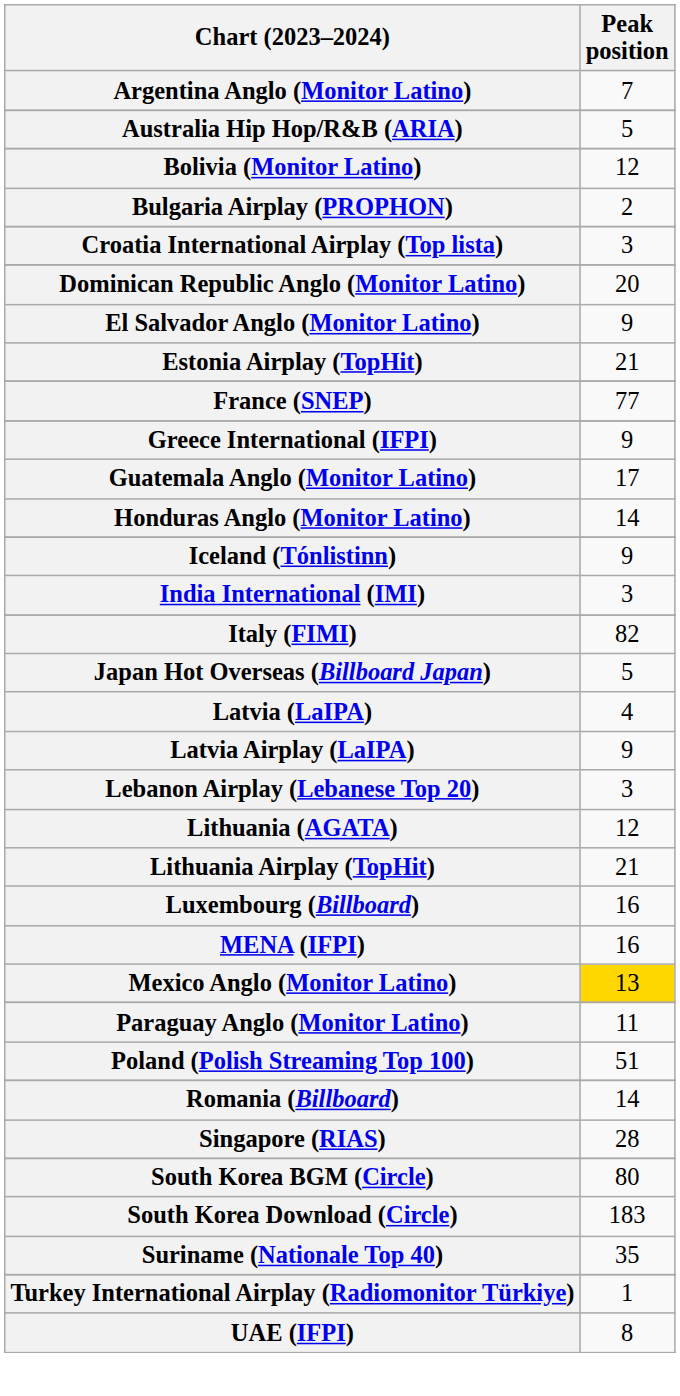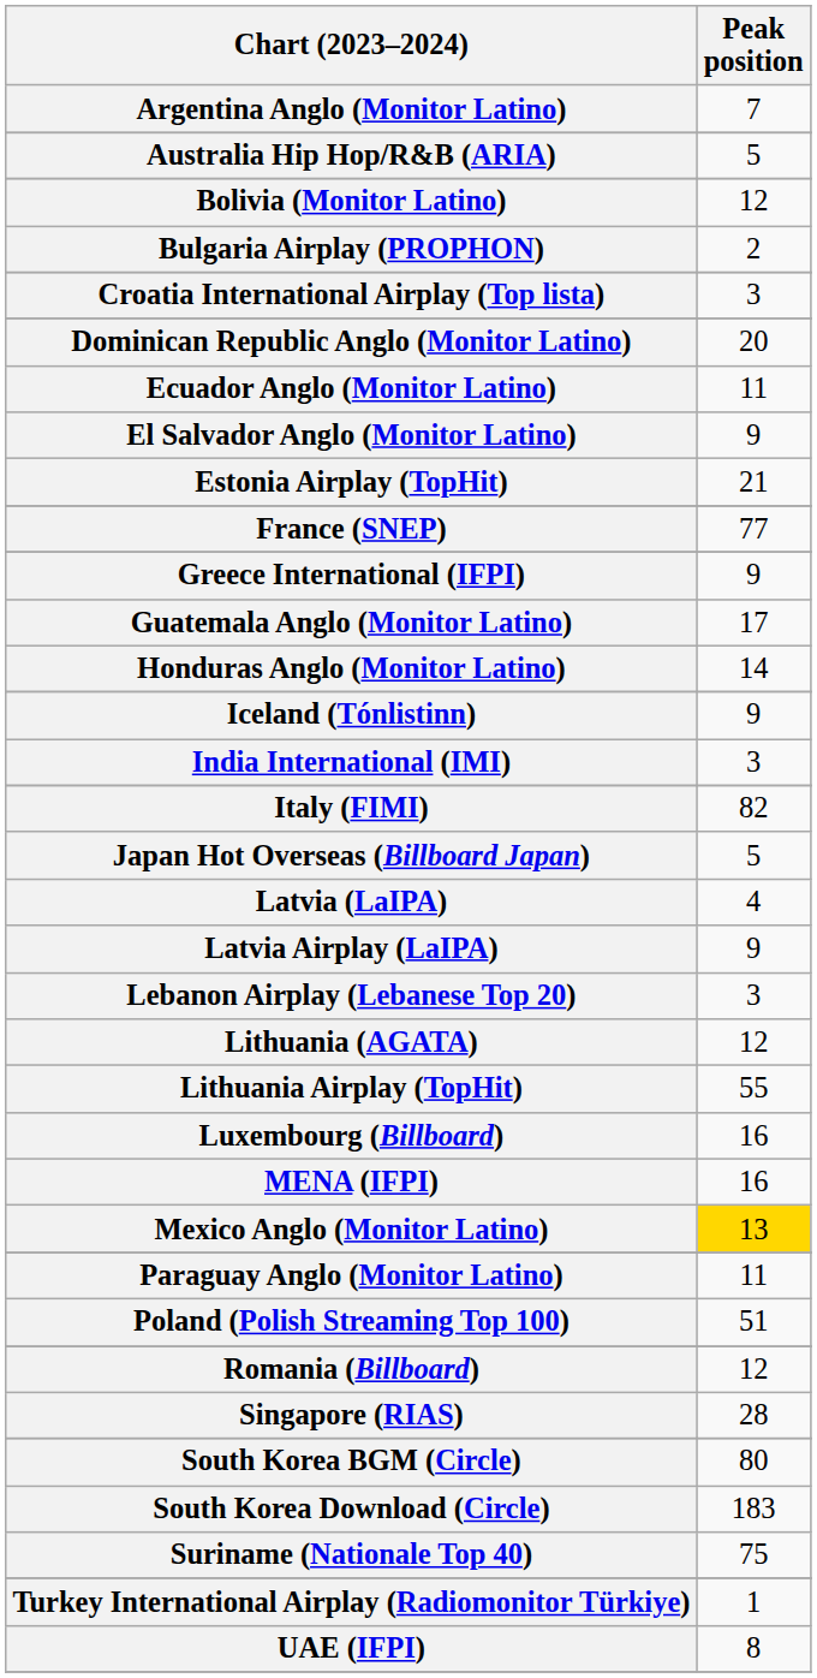 <table class="wikitable sortable plainrowheaders" style="text-align:center">
 <tr>
 <th scope="col">Chart (2023–2024)</th>
 <th scope="col">Peak<br>position</th>
 </tr>
 <tr>
 <th scope="row">Argentina Anglo (<a href='#'>Monitor Latino</a>)</th>
 <td>7</td>
 </tr>
 <tr>
 </tr>
 <tr>
 <th scope="row">Australia Hip Hop/R&B (<a href='#'>ARIA</a>)</th>
 <td>5</td>
 </tr>
 <tr>
 </tr>
 <tr>
 </tr>
 <tr>
 <th scope="row">Bolivia (<a href='#'>Monitor Latino</a>)</th>
 <td>12</td>
 </tr>
 <tr>
 <th scope="row">Bulgaria Airplay (<a href='#'>PROPHON</a>)</th>
 <td>2</td>
 </tr>
 <tr>
 </tr>
 <tr>
 </tr>
 <tr>
 </tr>
 <tr>
 </tr>
 <tr>
 <th scope="row">Croatia International Airplay (<a href='#'>Top lista</a>)</th>
 <td>3</td>
 </tr>
 <tr>
 </tr>
 <tr>
 </tr>
 <tr>
 <th scope="row">Dominican Republic Anglo (<a href='#'>Monitor Latino</a>)</th>
 <td>20</td>
+</tr>
+<tr>
+<th scope="row">Ecuador Anglo (<a href='#'>Monitor Latino</a>)</th>
+<td>11</td>
 </tr>
 <tr>
 <th scope="row">El Salvador Anglo (<a href='#'>Monitor Latino</a>)</th>
 <td>9</td>
 </tr>
 <tr>
 <th scope="row">Estonia Airplay (<a href='#'>TopHit</a>)</th>
 <td>21</td>
 </tr>
 <tr>
 </tr>
 <tr>
 <th scope="row">France (<a href='#'>SNEP</a>)</th>
 <td>77</td>
 </tr>
 <tr>
 </tr>
 <tr>
 </tr>
 <tr>
 <th scope="row">Greece International (<a href='#'>IFPI</a>)</th>
 <td>9</td>
 </tr>
 <tr>
 <th scope="row">Guatemala Anglo (<a href='#'>Monitor Latino</a>)</th>
 <td>17</td>
 </tr>
 <tr>
 <th scope="row">Honduras Anglo (<a href='#'>Monitor Latino</a>)</th>
 <td>14</td>
 </tr>
 <tr>
 </tr>
 <tr>
 <th scope="row">Iceland (<a href='#'>Tónlistinn</a>)</th>
 <td>9</td>
 </tr>
 <tr>
 <th scope="row"><a href='#'>India International</a> (<a href='#'>IMI</a>)</th>
 <td>3</td>
 </tr>
 <tr>
 </tr>
 <tr>
 <th scope="row">Italy (<a href='#'>FIMI</a>)</th>
 <td>82</td>
 </tr>
 <tr>
 <th scope="row">Japan Hot Overseas (<em><a href='#'>Billboard Japan</a></em>)</th>
 <td>5</td>
 </tr>
 <tr>
 <th scope="row">Latvia (<a href='#'>LaIPA</a>)</th>
 <td>4</td>
 </tr>
 <tr>
 <th scope="row">Latvia Airplay (<a href='#'>LaIPA</a>)</th>
 <td>9</td>
 </tr>
 <tr>
 <th scope="row">Lebanon Airplay (<a href='#'>Lebanese Top 20</a>)</th>
 <td>3</td>
 </tr>
 <tr>
 <th scope="row">Lithuania (<a href='#'>AGATA</a>)</th>
 <td>12</td>
 </tr>
 <tr>
 <th scope="row">Lithuania Airplay (<a href='#'>TopHit</a>)</th>
-<td>21</td>
+<td>55</td>
 </tr>
 <tr>
 <th scope="row">Luxembourg (<em><a href='#'>Billboard</a></em>)</th>
 <td>16</td>
 </tr>
 <tr>
 <th scope="row"><a href='#'>MENA</a> (<a href='#'>IFPI</a>)</th>
 <td>16</td>
 </tr>
 <tr>
 <th scope="row">Mexico Anglo (<a href='#'>Monitor Latino</a>)</th>
 <td style="background: gold;">13</td>
 </tr>
 <tr>
 </tr>
 <tr>
 </tr>
 <tr>
 </tr>
 <tr>
 <th scope="row">Paraguay Anglo (<a href='#'>Monitor Latino</a>)</th>
 <td>11</td>
 </tr>
 <tr>
 <th scope="row">Poland (<a href='#'>Polish Streaming Top 100</a>)</th>
 <td>51</td>
 </tr>
 <tr>
 </tr>
 <tr>
 <th scope="row">Romania (<em><a href='#'>Billboard</a></em>)</th>
-<td>14</td>
+<td>12</td>
 </tr>
 <tr>
 <th scope="row">Singapore (<a href='#'>RIAS</a>)</th>
 <td>28</td>
 </tr>
 <tr>
 </tr>
 <tr>
 <th scope="row">South Korea BGM (<a href='#'>Circle</a>)</th>
 <td>80</td>
 </tr>
 <tr>
 <th scope="row">South Korea Download (<a href='#'>Circle</a>)</th>
 <td>183</td>
 </tr>
 <tr>
 <th scope="row">Suriname (<a href='#'>Nationale Top 40</a>)</th>
-<td>35</td>
+<td>75</td>
 </tr>
 <tr>
 </tr>
 <tr>
 </tr>
 <tr>
 <th scope="row">Turkey International Airplay (<a href='#'>Radiomonitor Türkiye</a>)</th>
 <td>1</td>
 </tr>
 <tr>
 <th scope="row">UAE (<a href='#'>IFPI</a>)</th>
 <td>8</td>
 </tr>
 <tr>
 </tr>
 <tr>
 </tr>
 <tr>
 </tr>
 <tr>
 </tr>
 <tr>
 </tr>
 <tr>
 </tr>
 </table>
